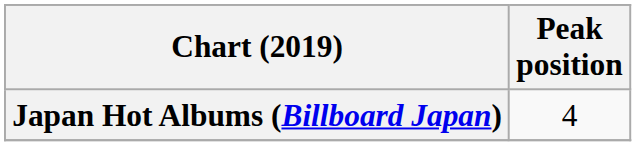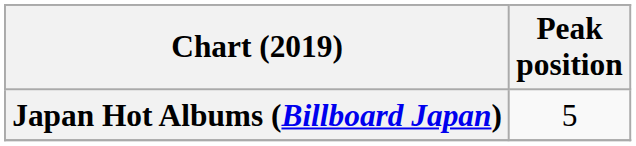 <table class="wikitable sortable plainrowheaders" style="text-align:center;">
 <tr>
 <th scope="col">Chart (2019)</th>
 <th scope="col">Peak<br>position</th>
 </tr>
 <tr>
 <th scope="row">Japan Hot Albums (<em><a href='#'>Billboard Japan</a></em>)</th>
-<td>4</td>
+<td>5</td>
 </tr>
 <tr>
 </tr>
 </table>
